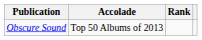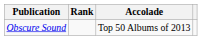 <table class="sortable wikitable">
 <tr>
 <th>Publication</th>
+<th>Rank</th>
 <th>Accolade</th>
-<th>Rank</th>
 <th class="unsortable"></th>
 </tr>
 <tr>
 <td><em><a href='#'>Obscure Sound</a></em></td>
+<td></td>
 <td>Top 50 Albums of 2013</td>
-<td></td>
 <td></td>
 </tr>
 </table>
